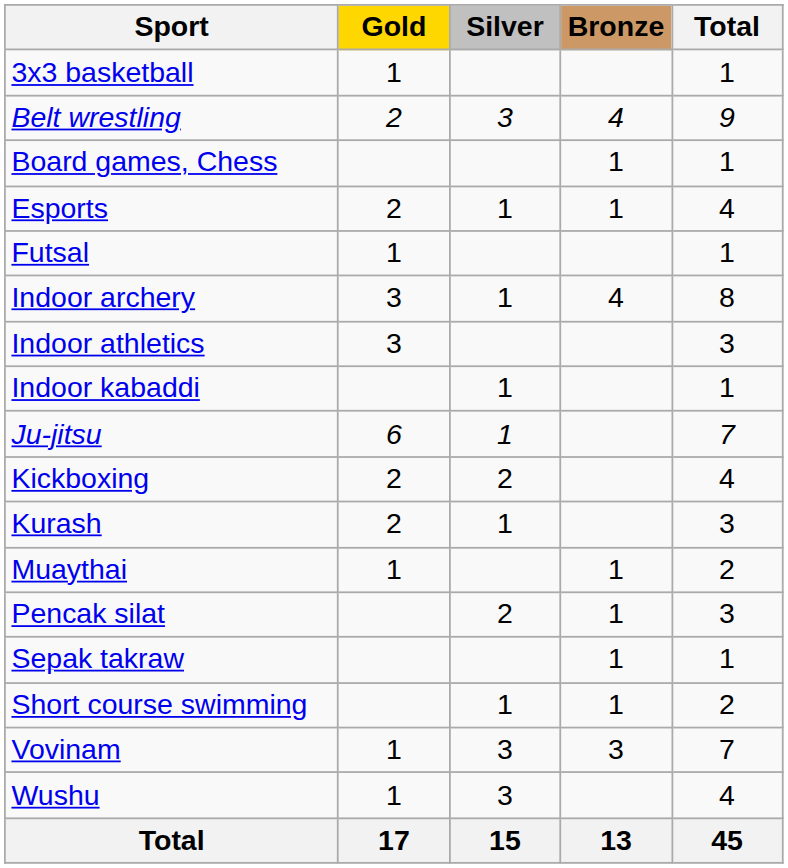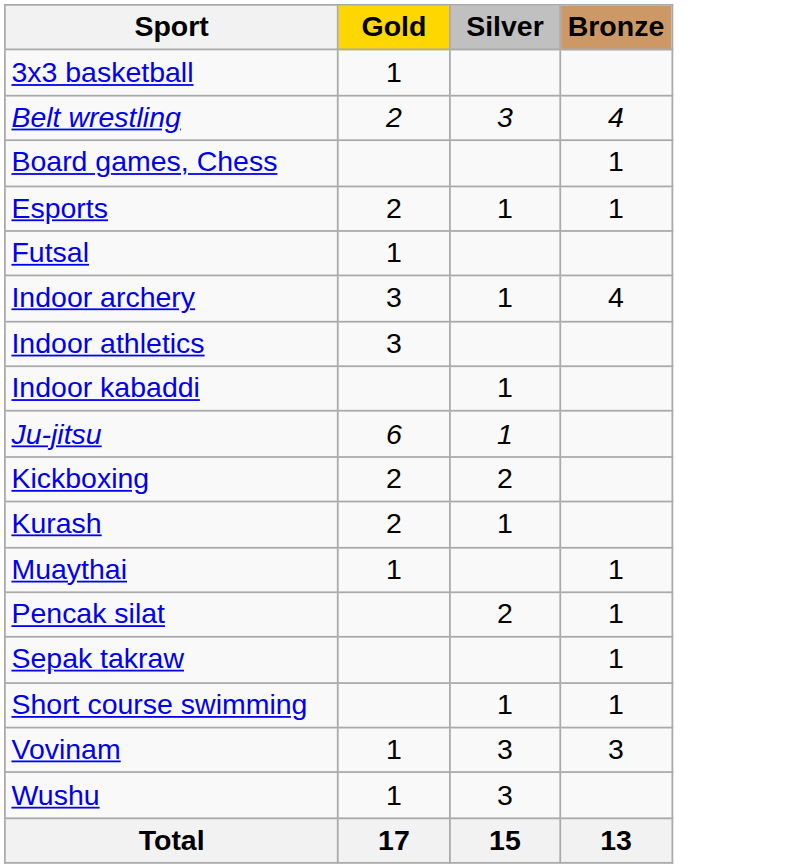 <table class="wikitable sortable" style="text-align:center;">
 <tr>
 <th width=180>Sport</th>
 <th scope="col" style="background:gold; width:55px;">Gold</th>
 <th scope="col" style="background:silver; width:55px;">Silver</th>
 <th scope="col" style="background:#cc9966; width:55px;">Bronze</th>
-<th width=55>Total</th>
 </tr>
 <tr>
 <td align=left><a href='#'>3x3 basketball</a></td>
 <td>1</td>
 <td></td>
 <td></td>
-<td>1</td>
 </tr>
 <tr class="sortbottom">
 <td align=left><em><a href='#'>Belt wrestling</a></em></td>
 <td><em>2</em></td>
 <td><em>3</em></td>
 <td><em>4</em></td>
-<td><em>9</em></td>
 </tr>
 <tr>
 <td align=left><a href='#'>Board games, Chess</a></td>
 <td></td>
 <td></td>
-<td>1</td>
 <td>1</td>
 </tr>
 <tr>
 <td align=left><a href='#'>Esports</a></td>
 <td>2</td>
 <td>1</td>
 <td>1</td>
-<td>4</td>
 </tr>
 <tr>
 <td align=left><a href='#'>Futsal</a></td>
 <td>1</td>
 <td></td>
 <td></td>
-<td>1</td>
 </tr>
 <tr>
 <td align=left><a href='#'>Indoor archery</a></td>
 <td>3</td>
 <td>1</td>
 <td>4</td>
-<td>8</td>
 </tr>
 <tr>
 <td align=left><a href='#'>Indoor athletics</a></td>
 <td>3</td>
 <td></td>
 <td></td>
-<td>3</td>
 </tr>
 <tr>
 <td align=left><a href='#'>Indoor kabaddi</a></td>
 <td></td>
 <td>1</td>
 <td></td>
-<td>1</td>
 </tr>
 <tr class="sortbottom">
 <td align=left><em><a href='#'>Ju-jitsu</a></em></td>
 <td><em>6</em></td>
 <td><em>1</em></td>
 <td></td>
-<td><em>7</em></td>
 </tr>
 <tr>
 <td align=left><a href='#'>Kickboxing</a></td>
 <td>2</td>
 <td>2</td>
 <td></td>
-<td>4</td>
 </tr>
 <tr>
 <td align=left><a href='#'>Kurash</a></td>
 <td>2</td>
 <td>1</td>
 <td></td>
-<td>3</td>
 </tr>
 <tr>
 <td align=left><a href='#'>Muaythai</a></td>
 <td>1</td>
 <td></td>
 <td>1</td>
-<td>2</td>
 </tr>
 <tr>
 <td align=left><a href='#'>Pencak silat</a></td>
 <td></td>
 <td>2</td>
 <td>1</td>
-<td>3</td>
 </tr>
 <tr>
 <td align=left><a href='#'>Sepak takraw</a></td>
 <td></td>
 <td></td>
-<td>1</td>
 <td>1</td>
 </tr>
 <tr>
 <td align=left><a href='#'>Short course swimming</a></td>
 <td></td>
 <td>1</td>
 <td>1</td>
-<td>2</td>
 </tr>
 <tr>
 <td align=left><a href='#'>Vovinam</a></td>
 <td>1</td>
 <td>3</td>
 <td>3</td>
-<td>7</td>
 </tr>
 <tr>
 <td align=left><a href='#'>Wushu</a></td>
 <td>1</td>
 <td>3</td>
 <td></td>
-<td>4</td>
 </tr>
 <tr class="sortbottom">
 <th>Total</th>
 <th>17</th>
 <th>15</th>
 <th>13</th>
-<th>45</th>
 </tr>
 </table>
